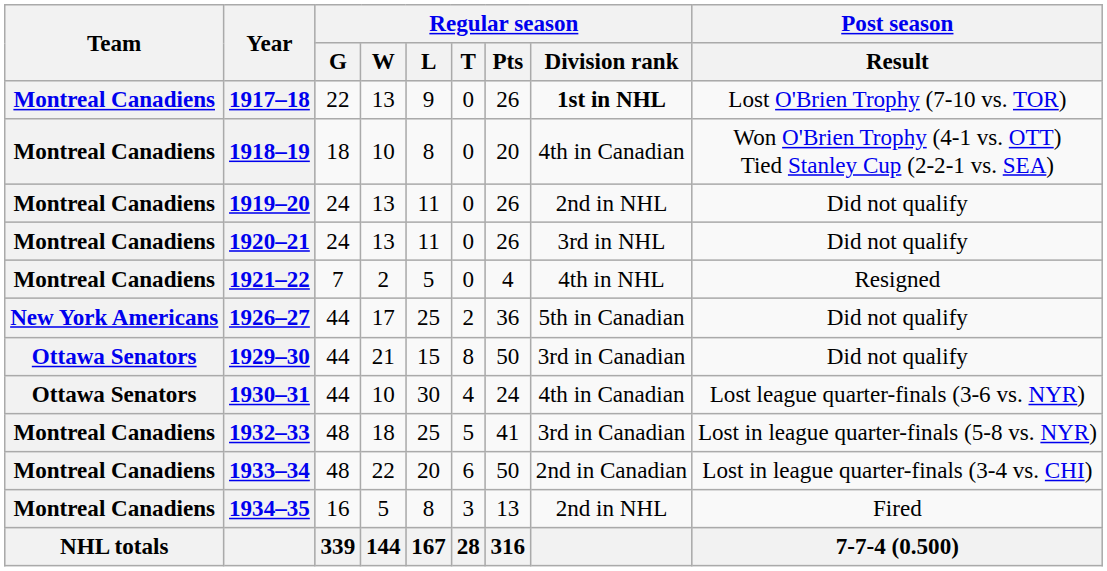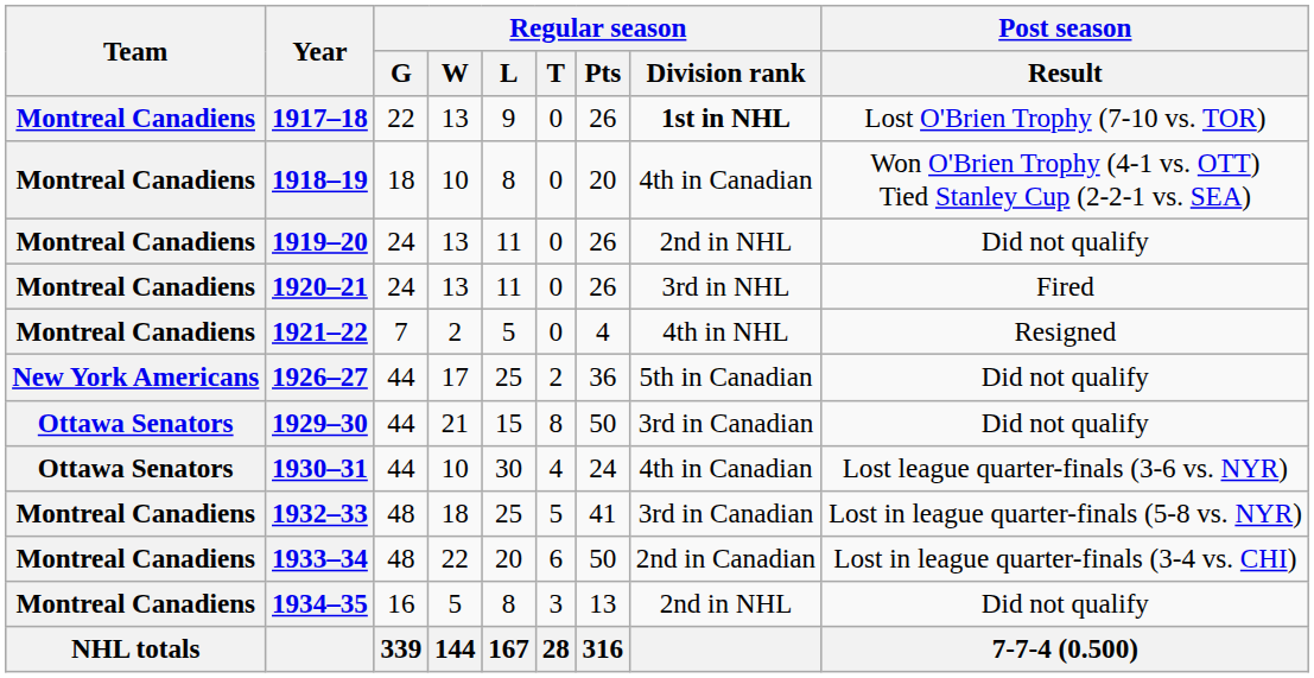 <table class="wikitable" style="font-size: 95%; text-align:center;">
 <tr>
 <th rowspan="2">Team</th>
 <th rowspan="2">Year</th>
 <th colspan="6"><a href='#'>Regular season</a></th>
 <th colspan="1"><a href='#'>Post season</a></th>
 </tr>
 <tr>
 <th>G</th>
 <th>W</th>
 <th>L</th>
 <th>T</th>
 <th>Pts</th>
 <th>Division rank</th>
 <th>Result</th>
 </tr>
 <tr>
 <th><a href='#'>Montreal Canadiens</a></th>
 <th><a href='#'>1917–18</a></th>
 <td>22</td>
 <td>13</td>
 <td>9</td>
 <td>0</td>
 <td>26</td>
 <td><strong>1st in NHL</strong></td>
 <td>Lost <a href='#'>O'Brien Trophy</a> (7-10 vs. <a href='#'>TOR</a>)</td>
 </tr>
 <tr>
 <th>Montreal Canadiens</th>
 <th><a href='#'>1918–19</a></th>
 <td>18</td>
 <td>10</td>
 <td>8</td>
 <td>0</td>
 <td>20</td>
 <td>4th in Canadian</td>
 <td>Won <a href='#'>O'Brien Trophy</a> (4-1 vs. <a href='#'>OTT</a>) <br> Tied <a href='#'>Stanley Cup</a> (2-2-1 vs. <a href='#'>SEA</a>)</td>
 </tr>
 <tr>
 <th>Montreal Canadiens</th>
 <th><a href='#'>1919–20</a></th>
 <td>24</td>
 <td>13</td>
 <td>11</td>
 <td>0</td>
 <td>26</td>
 <td>2nd in NHL</td>
 <td>Did not qualify</td>
 </tr>
 <tr>
 <th>Montreal Canadiens</th>
 <th><a href='#'>1920–21</a></th>
 <td>24</td>
 <td>13</td>
 <td>11</td>
 <td>0</td>
 <td>26</td>
 <td>3rd in NHL</td>
-<td>Did not qualify</td>
+<td>Fired</td>
 </tr>
 <tr>
 <th>Montreal Canadiens</th>
 <th><a href='#'>1921–22</a></th>
 <td>7</td>
 <td>2</td>
 <td>5</td>
 <td>0</td>
 <td>4</td>
 <td>4th in NHL</td>
 <td>Resigned</td>
 </tr>
 <tr>
 <th><a href='#'>New York Americans</a></th>
 <th><a href='#'>1926–27</a></th>
 <td>44</td>
 <td>17</td>
 <td>25</td>
 <td>2</td>
 <td>36</td>
 <td>5th in Canadian</td>
 <td>Did not qualify</td>
 </tr>
 <tr>
 <th><a href='#'>Ottawa Senators</a></th>
 <th><a href='#'>1929–30</a></th>
 <td>44</td>
 <td>21</td>
 <td>15</td>
 <td>8</td>
 <td>50</td>
 <td>3rd in Canadian</td>
 <td>Did not qualify</td>
 </tr>
 <tr>
 <th>Ottawa Senators</th>
 <th><a href='#'>1930–31</a></th>
 <td>44</td>
 <td>10</td>
 <td>30</td>
 <td>4</td>
 <td>24</td>
 <td>4th in Canadian</td>
 <td>Lost league quarter-finals (3-6 vs. <a href='#'>NYR</a>)</td>
 </tr>
 <tr>
 <th>Montreal Canadiens</th>
 <th><a href='#'>1932–33</a></th>
 <td>48</td>
 <td>18</td>
 <td>25</td>
 <td>5</td>
 <td>41</td>
 <td>3rd in Canadian</td>
 <td>Lost in league quarter-finals (5-8 vs. <a href='#'>NYR</a>)</td>
 </tr>
 <tr>
 <th>Montreal Canadiens</th>
 <th><a href='#'>1933–34</a></th>
 <td>48</td>
 <td>22</td>
 <td>20</td>
 <td>6</td>
 <td>50</td>
 <td>2nd in Canadian</td>
 <td>Lost in league quarter-finals (3-4 vs. <a href='#'>CHI</a>)</td>
 </tr>
 <tr>
 <th>Montreal Canadiens</th>
 <th><a href='#'>1934–35</a></th>
 <td>16</td>
 <td>5</td>
 <td>8</td>
 <td>3</td>
 <td>13</td>
 <td>2nd in NHL</td>
-<td>Fired</td>
+<td>Did not qualify</td>
 </tr>
 <tr align="centre" bgcolor="#dddddd">
 <th>NHL totals</th>
 <th></th>
 <th>339</th>
 <th>144</th>
 <th>167</th>
 <th>28</th>
 <th>316</th>
 <th></th>
 <th>7-7-4 (0.500)</th>
 </tr>
 </table>
